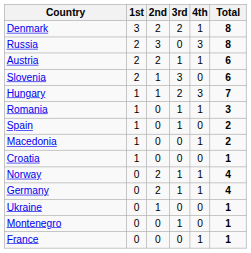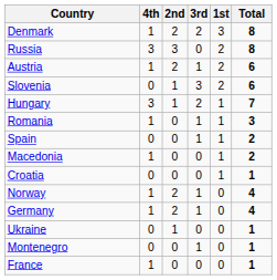 <table class="wikitable" style="text-align:center" width=30%>
 <tr>
 <th>Country</th>
-<th width=5%>1st</th>
+<th width=5%>4th</th>
 <th width=5%>2nd</th>
 <th width=5%>3rd</th>
-<th width=5%>4th</th>
+<th width=5%>1st</th>
 <th width=15%>Total</th>
 </tr>
 <tr>
 <td style="text-align:left"> <a href='#'>Denmark</a></td>
-<td>3</td>
+<td>1</td>
 <td>2</td>
 <td>2</td>
-<td>1</td>
+<td>3</td>
 <td><strong>8</strong></td>
 </tr>
 <tr>
 <td style="text-align:left"> <a href='#'>Russia</a></td>
-<td>2</td>
+<td>3</td>
 <td>3</td>
 <td>0</td>
-<td>3</td>
+<td>2</td>
 <td><strong>8</strong></td>
 </tr>
 <tr>
 <td style="text-align:left"> <a href='#'>Austria</a></td>
-<td>2</td>
+<td>1</td>
 <td>2</td>
 <td>1</td>
-<td>1</td>
+<td>2</td>
 <td><strong>6</strong></td>
 </tr>
 <tr>
 <td style="text-align:left"> <a href='#'>Slovenia</a></td>
-<td>2</td>
+<td>0</td>
 <td>1</td>
 <td>3</td>
-<td>0</td>
+<td>2</td>
 <td><strong>6</strong></td>
 </tr>
 <tr>
 <td style="text-align:left"> <a href='#'>Hungary</a></td>
-<td>1</td>
+<td>3</td>
 <td>1</td>
 <td>2</td>
-<td>3</td>
+<td>1</td>
 <td><strong>7</strong></td>
 </tr>
 <tr>
 <td style="text-align:left"> <a href='#'>Romania</a></td>
 <td>1</td>
 <td>0</td>
 <td>1</td>
 <td>1</td>
 <td><strong>3</strong></td>
 </tr>
 <tr>
 <td style="text-align:left"> <a href='#'>Spain</a></td>
-<td>1</td>
+<td>0</td>
 <td>0</td>
 <td>1</td>
-<td>0</td>
+<td>1</td>
 <td><strong>2</strong></td>
 </tr>
 <tr>
 <td style="text-align:left"> <a href='#'>Macedonia</a></td>
 <td>1</td>
 <td>0</td>
 <td>0</td>
 <td>1</td>
 <td><strong>2</strong></td>
 </tr>
 <tr>
 <td style="text-align:left"> <a href='#'>Croatia</a></td>
-<td>1</td>
 <td>0</td>
 <td>0</td>
 <td>0</td>
+<td>1</td>
 <td><strong>1</strong></td>
 </tr>
 <tr>
 <td style="text-align:left"> <a href='#'>Norway</a></td>
-<td>0</td>
+<td>1</td>
 <td>2</td>
 <td>1</td>
-<td>1</td>
+<td>0</td>
 <td><strong>4</strong></td>
 </tr>
 <tr>
 <td style="text-align:left"> <a href='#'>Germany</a></td>
-<td>0</td>
+<td>1</td>
 <td>2</td>
 <td>1</td>
-<td>1</td>
+<td>0</td>
 <td><strong>4</strong></td>
 </tr>
 <tr>
 <td style="text-align:left"> <a href='#'>Ukraine</a></td>
 <td>0</td>
 <td>1</td>
 <td>0</td>
 <td>0</td>
 <td><strong>1</strong></td>
 </tr>
 <tr>
 <td style="text-align:left"> <a href='#'>Montenegro</a></td>
 <td>0</td>
 <td>0</td>
 <td>1</td>
 <td>0</td>
 <td><strong>1</strong></td>
 </tr>
 <tr>
 <td style="text-align:left"> <a href='#'>France</a></td>
+<td>1</td>
 <td>0</td>
 <td>0</td>
 <td>0</td>
-<td>1</td>
 <td><strong>1</strong></td>
 </tr>
 </table>
